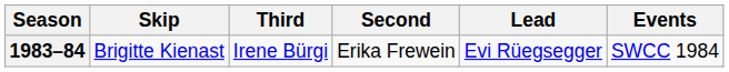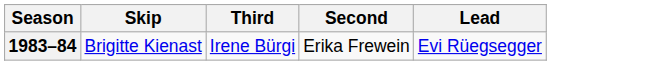 <table class="wikitable">
 <tr>
 <th scope="col">Season</th>
 <th scope="col">Skip</th>
 <th scope="col">Third</th>
 <th scope="col">Second</th>
 <th scope="col">Lead</th>
-<th scope="col">Events</th>
 </tr>
 <tr>
 <th scope="row">1983–84</th>
 <td><a href='#'>Brigitte Kienast</a></td>
 <td><a href='#'>Irene Bürgi</a></td>
 <td>Erika Frewein</td>
 <td><a href='#'>Evi Rüegsegger</a></td>
-<td><a href='#'>SWCC</a> 1984 <br> </td>
 </tr>
 </table>
